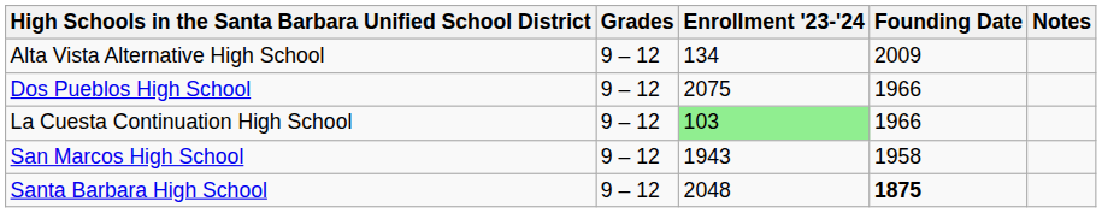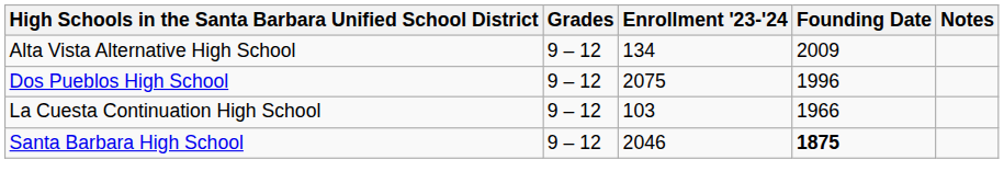 <table class="wikitable sortable">
 <tr>
 <th>High Schools in the Santa Barbara Unified School District</th>
 <th>Grades</th>
 <th>Enrollment '23-'24</th>
 <th>Founding Date</th>
 <th>Notes</th>
 </tr>
 <tr>
 <td>Alta Vista Alternative High School</td>
 <td>9 – 12</td>
 <td>134</td>
 <td>2009</td>
 <td></td>
 </tr>
 <tr>
 <td><a href='#'>Dos Pueblos High School</a></td>
 <td>9 – 12</td>
 <td>2075</td>
-<td>1966</td>
+<td>1996</td>
 <td></td>
 </tr>
 <tr>
 <td>La Cuesta Continuation High School</td>
 <td>9 – 12</td>
-<td style="background: lightgreen;">103</td>
+<td>103</td>
 <td>1966</td>
-<td></td>
-</tr>
-<tr>
-<td><a href='#'>San Marcos High School</a></td>
-<td>9 – 12</td>
-<td>1943</td>
-<td>1958</td>
 <td></td>
 </tr>
 <tr>
 <td><a href='#'>Santa Barbara High School</a></td>
 <td>9 – 12</td>
-<td>2048</td>
+<td>2046</td>
 <td><strong>1875</strong></td>
 <td></td>
 </tr>
 </table>
